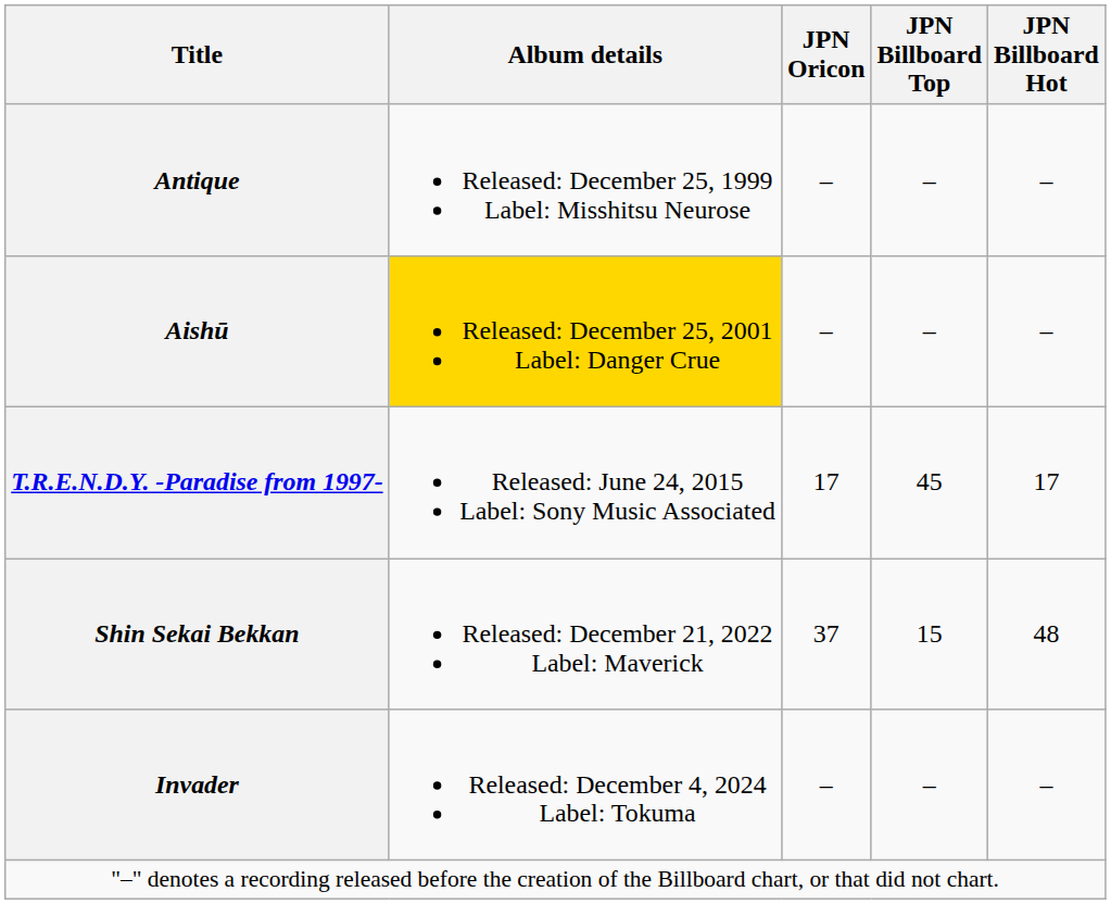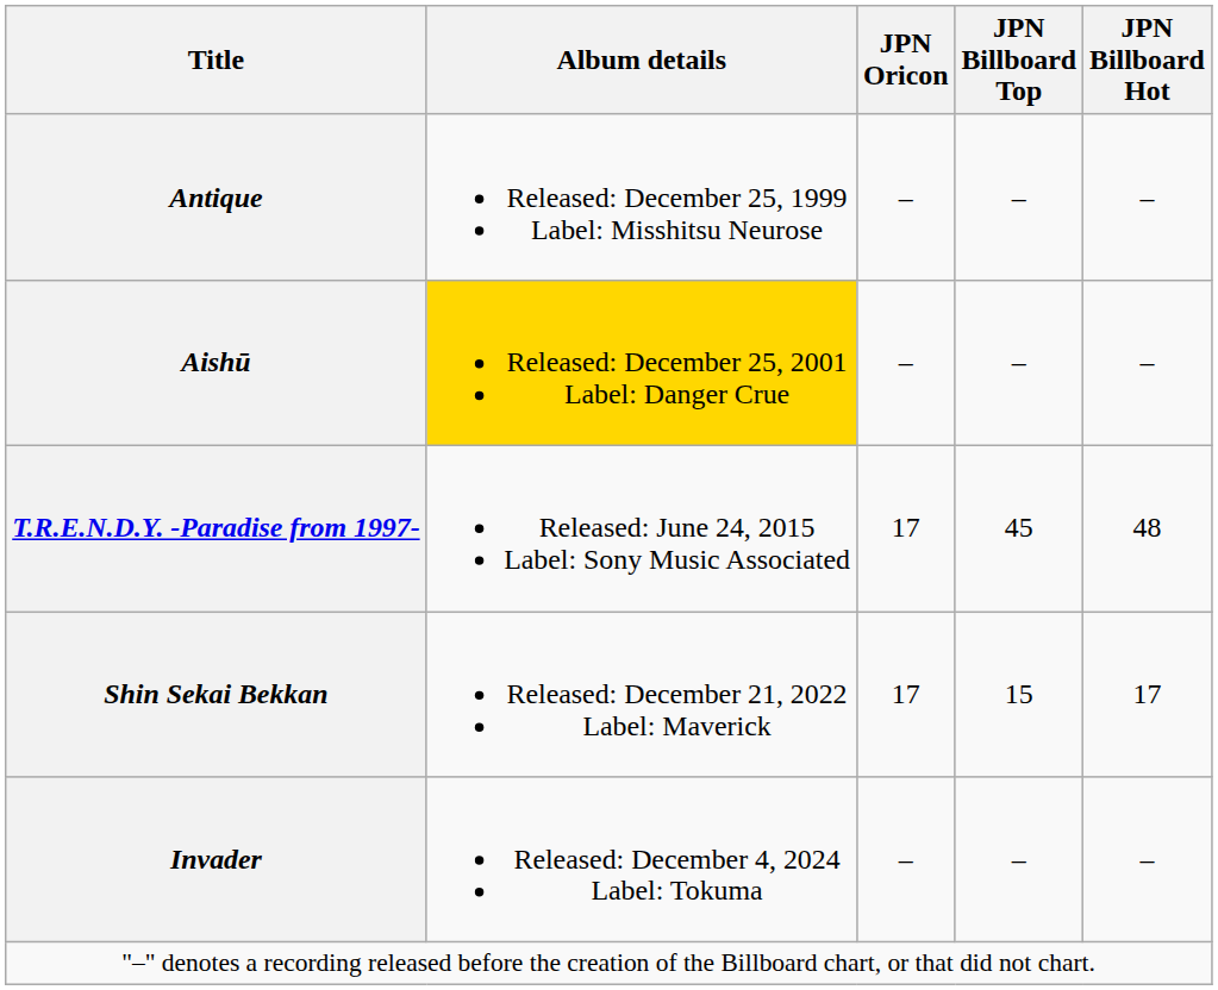 <table class="wikitable plainrowheaders" style="text-align:center;">
 <tr>
 <th scope="col">Title</th>
 <th scope="col">Album details</th>
 <th scope="col">JPN<br>Oricon<br></th>
 <th scope="col">JPN<br>Billboard<br>Top<br></th>
 <th scope="col">JPN<br>Billboard<br>Hot<br></th>
 </tr>
 <tr>
 <th scope="row"><em>Antique</em> <br></th>
 <td><br><ul><li>Released: December 25, 1999</li><li>Label: Misshitsu Neurose</li></ul></td>
 <td>–</td>
 <td>–</td>
 <td>–</td>
 </tr>
 <tr>
 <th scope="row"><em>Aishū</em> <br></th>
 <td style="background: gold;"><br><ul><li>Released: December 25, 2001</li><li>Label: Danger Crue</li></ul></td>
 <td>–</td>
 <td>–</td>
 <td>–</td>
 </tr>
 <tr>
 <th scope="row"><em><a href='#'>T.R.E.N.D.Y. -Paradise from 1997-</a></em></th>
 <td><br><ul><li>Released: June 24, 2015</li><li>Label: Sony Music Associated</li></ul></td>
 <td>17</td>
 <td>45</td>
-<td>17</td>
+<td>48</td>
 </tr>
 <tr>
 <th scope="row"><em>Shin Sekai Bekkan</em> <br></th>
 <td><br><ul><li>Released: December 21, 2022</li><li>Label: Maverick</li></ul></td>
-<td>37</td>
+<td>17</td>
 <td>15</td>
-<td>48</td>
+<td>17</td>
 </tr>
 <tr>
 <th scope="row"><em>Invader</em></th>
 <td><br><ul><li>Released: December 4, 2024</li><li>Label: Tokuma</li></ul></td>
 <td>–</td>
 <td>–</td>
 <td>–</td>
 </tr>
 <tr>
 <td align="center" colspan="5" style="font-size:90%">"–" denotes a recording released before the creation of the Billboard chart, or that did not chart.</td>
 </tr>
 </table>
